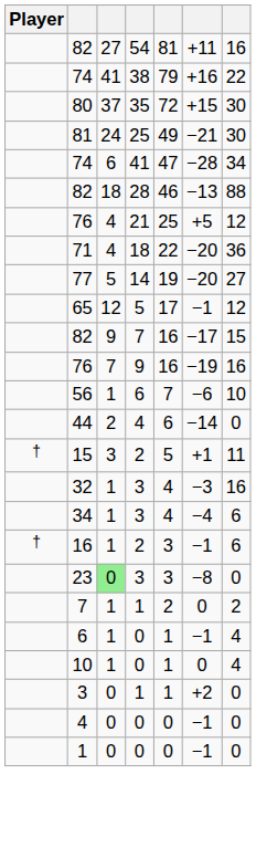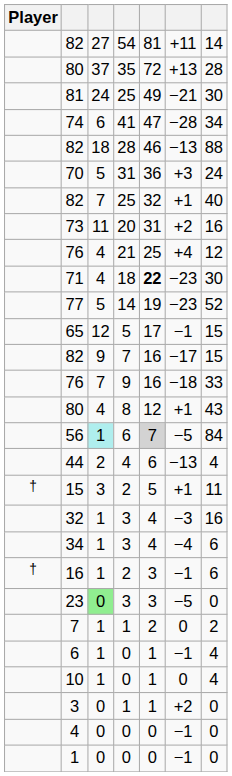 <table class="wikitable sortable" style="text-align:center;">
 <tr>
 <th>Player</th>
 <th></th>
 <th></th>
 <th></th>
 <th></th>
 <th data-sort-type="number"></th>
 <th></th>
 </tr>
 <tr>
 <td></td>
 <td>82</td>
 <td>27</td>
 <td>54</td>
 <td>81</td>
 <td>+11</td>
-<td>16</td>
-</tr>
-<tr>
-<td></td>
-<td>74</td>
-<td>41</td>
-<td>38</td>
-<td>79</td>
-<td>+16</td>
-<td>22</td>
+<td>14</td>
 </tr>
 <tr>
 <td></td>
 <td>80</td>
 <td>37</td>
 <td>35</td>
 <td>72</td>
-<td>+15</td>
-<td>30</td>
+<td>+13</td>
+<td>28</td>
 </tr>
 <tr>
 <td></td>
 <td>81</td>
 <td>24</td>
 <td>25</td>
 <td>49</td>
 <td>−21</td>
 <td>30</td>
 </tr>
 <tr>
 <td></td>
 <td>74</td>
 <td>6</td>
 <td>41</td>
 <td>47</td>
 <td>−28</td>
 <td>34</td>
 </tr>
 <tr>
 <td></td>
 <td>82</td>
 <td>18</td>
 <td>28</td>
 <td>46</td>
 <td>−13</td>
 <td>88</td>
 </tr>
 <tr>
 <td></td>
+<td>70</td>
+<td>5</td>
+<td>31</td>
+<td>36</td>
+<td>+3</td>
+<td>24</td>
+</tr>
+<tr>
+<td></td>
+<td>82</td>
+<td>7</td>
+<td>25</td>
+<td>32</td>
+<td>+1</td>
+<td>40</td>
+</tr>
+<tr>
+<td></td>
+<td>73</td>
+<td>11</td>
+<td>20</td>
+<td>31</td>
+<td>+2</td>
+<td>16</td>
+</tr>
+<tr>
+<td></td>
 <td>76</td>
 <td>4</td>
 <td>21</td>
 <td>25</td>
-<td>+5</td>
+<td>+4</td>
 <td>12</td>
 </tr>
 <tr>
 <td></td>
 <td>71</td>
 <td>4</td>
 <td>18</td>
-<td>22</td>
-<td>−20</td>
-<td>36</td>
+<td><strong>22</strong></td>
+<td>−23</td>
+<td>30</td>
 </tr>
 <tr>
 <td></td>
 <td>77</td>
 <td>5</td>
 <td>14</td>
 <td>19</td>
-<td>−20</td>
-<td>27</td>
+<td>−23</td>
+<td>52</td>
 </tr>
 <tr>
 <td></td>
 <td>65</td>
 <td>12</td>
 <td>5</td>
 <td>17</td>
 <td>−1</td>
-<td>12</td>
+<td>15</td>
 </tr>
 <tr>
 <td></td>
 <td>82</td>
 <td>9</td>
 <td>7</td>
 <td>16</td>
 <td>−17</td>
 <td>15</td>
 </tr>
 <tr>
 <td></td>
 <td>76</td>
 <td>7</td>
 <td>9</td>
 <td>16</td>
-<td>−19</td>
-<td>16</td>
+<td>−18</td>
+<td>33</td>
+</tr>
+<tr>
+<td></td>
+<td>80</td>
+<td>4</td>
+<td>8</td>
+<td>12</td>
+<td>+1</td>
+<td>43</td>
 </tr>
 <tr>
 <td></td>
 <td>56</td>
-<td>1</td>
+<td style="background: paleturquoise;">1</td>
 <td>6</td>
-<td>7</td>
-<td>−6</td>
-<td>10</td>
+<td style="background: lightgrey;">7</td>
+<td>−5</td>
+<td>84</td>
 </tr>
 <tr>
 <td></td>
 <td>44</td>
 <td>2</td>
 <td>4</td>
 <td>6</td>
-<td>−14</td>
-<td>0</td>
+<td>−13</td>
+<td>4</td>
 </tr>
 <tr>
 <td><sup>†</sup></td>
 <td>15</td>
 <td>3</td>
 <td>2</td>
 <td>5</td>
 <td>+1</td>
 <td>11</td>
 </tr>
 <tr>
 <td></td>
 <td>32</td>
 <td>1</td>
 <td>3</td>
 <td>4</td>
 <td>−3</td>
 <td>16</td>
 </tr>
 <tr>
 <td></td>
 <td>34</td>
 <td>1</td>
 <td>3</td>
 <td>4</td>
 <td>−4</td>
 <td>6</td>
 </tr>
 <tr>
 <td><sup>†</sup></td>
 <td>16</td>
 <td>1</td>
 <td>2</td>
 <td>3</td>
 <td>−1</td>
 <td>6</td>
 </tr>
 <tr>
 <td></td>
 <td>23</td>
 <td style="background: lightgreen;">0</td>
 <td>3</td>
 <td>3</td>
-<td>−8</td>
+<td>−5</td>
 <td>0</td>
 </tr>
 <tr>
 <td></td>
 <td>7</td>
 <td>1</td>
 <td>1</td>
 <td>2</td>
 <td>0</td>
 <td>2</td>
 </tr>
 <tr>
 <td></td>
 <td>6</td>
 <td>1</td>
 <td>0</td>
 <td>1</td>
 <td>−1</td>
 <td>4</td>
 </tr>
 <tr>
 <td></td>
 <td>10</td>
 <td>1</td>
 <td>0</td>
 <td>1</td>
 <td>0</td>
 <td>4</td>
 </tr>
 <tr>
 <td></td>
 <td>3</td>
 <td>0</td>
 <td>1</td>
 <td>1</td>
 <td>+2</td>
 <td>0</td>
 </tr>
 <tr>
 <td></td>
 <td>4</td>
 <td>0</td>
 <td>0</td>
 <td>0</td>
 <td>−1</td>
 <td>0</td>
 </tr>
 <tr>
 <td></td>
 <td>1</td>
 <td>0</td>
 <td>0</td>
 <td>0</td>
 <td>−1</td>
 <td>0</td>
 </tr>
 </table>
